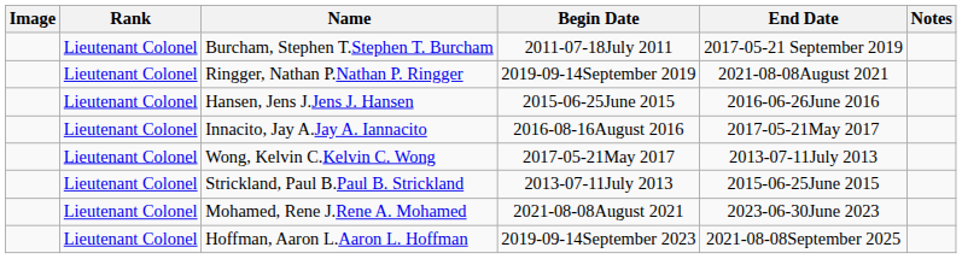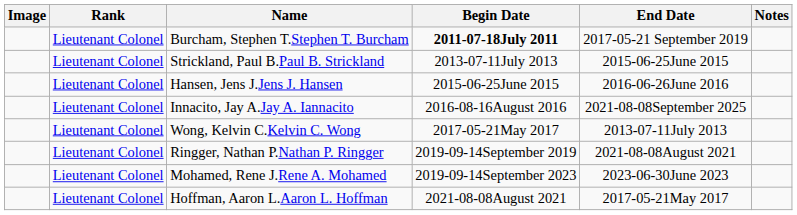 <table class="wikitable sortable">
 <tr>
 <th class=unsortable>Image</th>
 <th class=unsortable>Rank</th>
 <th>Name</th>
 <th>Begin Date</th>
 <th>End Date</th>
 <th class=unsortable>Notes</th>
 </tr>
 <tr>
 <td></td>
 <td><a href='#'>Lieutenant Colonel</a></td>
 <td><span>Burcham, Stephen T.</span><a href='#'>Stephen T. Burcham</a></td>
-<td align=center><span>2011-07-18</span>July 2011</td>
+<td align=center><strong><span>2011-07-18</span>July 2011</strong></td>
 <td align=center><span>2017-05-21</span> September 2019</td>
 <td></td>
 </tr>
 <tr>
 <td></td>
 <td><a href='#'>Lieutenant Colonel</a></td>
-<td><span>Ringger, Nathan P.</span><a href='#'>Nathan P. Ringger</a></td>
-<td align=center><span>2019-09-14</span>September 2019</td>
-<td align=center><span>2021-08-08</span>August 2021</td>
+<td><span>Strickland, Paul B.</span><a href='#'>Paul B. Strickland</a></td>
+<td align=center><span>2013-07-11</span>July 2013</td>
+<td align=center><span>2015-06-25</span>June 2015</td>
 <td></td>
 </tr>
 <tr>
 <td></td>
 <td><a href='#'>Lieutenant Colonel</a></td>
 <td><span>Hansen, Jens J.</span><a href='#'>Jens J. Hansen</a></td>
 <td align=center><span>2015-06-25</span>June 2015</td>
 <td align=center><span>2016-06-26</span>June 2016</td>
 <td></td>
 </tr>
 <tr>
 <td></td>
 <td><a href='#'>Lieutenant Colonel</a></td>
 <td><span>Innacito, Jay A.</span><a href='#'>Jay A. Iannacito</a></td>
 <td align=center><span>2016-08-16</span>August 2016</td>
-<td align=center><span>2017-05-21</span>May 2017</td>
+<td align=center><span>2021-08-08</span>September 2025</td>
 <td></td>
 </tr>
 <tr>
 <td></td>
 <td><a href='#'>Lieutenant Colonel</a></td>
 <td><span>Wong, Kelvin C.</span><a href='#'>Kelvin C. Wong</a></td>
 <td align=center><span>2017-05-21</span>May 2017</td>
 <td align=center><span>2013-07-11</span>July 2013</td>
 <td></td>
 </tr>
 <tr>
 <td></td>
 <td><a href='#'>Lieutenant Colonel</a></td>
-<td><span>Strickland, Paul B.</span><a href='#'>Paul B. Strickland</a></td>
-<td align=center><span>2013-07-11</span>July 2013</td>
-<td align=center><span>2015-06-25</span>June 2015</td>
+<td><span>Ringger, Nathan P.</span><a href='#'>Nathan P. Ringger</a></td>
+<td align=center><span>2019-09-14</span>September 2019</td>
+<td align=center><span>2021-08-08</span>August 2021</td>
 <td></td>
 </tr>
 <tr>
 <td></td>
 <td><a href='#'>Lieutenant Colonel</a></td>
 <td><span>Mohamed, Rene J.</span><a href='#'>Rene A. Mohamed</a></td>
-<td align=center><span>2021-08-08</span>August 2021</td>
+<td align=center><span>2019-09-14</span>September 2023</td>
 <td align=center><span>2023-06-30</span>June 2023</td>
 <td></td>
 </tr>
 <tr>
 <td></td>
 <td><a href='#'>Lieutenant Colonel</a></td>
 <td><span>Hoffman, Aaron L.</span><a href='#'>Aaron L. Hoffman</a></td>
-<td align=center><span>2019-09-14</span>September 2023</td>
-<td align=center><span>2021-08-08</span>September 2025</td>
+<td align=center><span>2021-08-08</span>August 2021</td>
+<td align=center><span>2017-05-21</span>May 2017</td>
 <td></td>
 </tr>
 </table>
